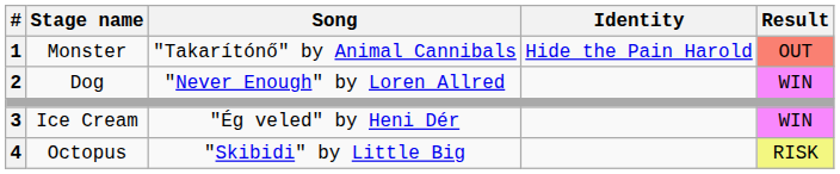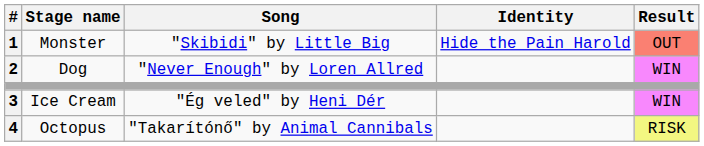 <table class="wikitable plainrowheaders" style="text-align: center">
 <tr>
 <th>#</th>
 <th>Stage name</th>
 <th>Song</th>
 <th>Identity</th>
 <th>Result</th>
 </tr>
 <tr>
 <th>1</th>
 <td>Monster</td>
-<td>"Takarítónő" by <a href='#'>Animal Cannibals</a></td>
+<td>"<a href='#'>Skibidi</a>" by <a href='#'>Little Big</a></td>
 <td><a href='#'>Hide the Pain Harold</a></td>
 <td bgcolor="salmon">OUT</td>
 </tr>
 <tr>
 <th>2</th>
 <td>Dog</td>
 <td>"<a href='#'>Never Enough</a>" by <a href='#'>Loren Allred</a></td>
 <td></td>
 <td bgcolor="F888FD">WIN</td>
 </tr>
 <tr>
 <th colspan="5" style="background:darkgrey"></th>
 </tr>
 <tr>
 <th>3</th>
 <td>Ice Cream</td>
 <td>"Ég veled" by <a href='#'>Heni Dér</a></td>
 <td></td>
 <td bgcolor="F888FD">WIN</td>
 </tr>
 <tr>
 <th>4</th>
 <td>Octopus</td>
-<td>"<a href='#'>Skibidi</a>" by <a href='#'>Little Big</a></td>
+<td>"Takarítónő" by <a href='#'>Animal Cannibals</a></td>
 <td></td>
 <td bgcolor="F3F781">RISK</td>
 </tr>
 </table>
